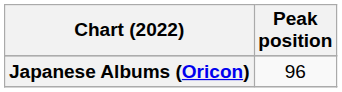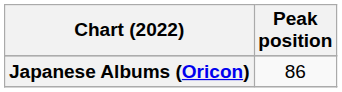 <table class="wikitable sortable plainrowheaders" style="text-align:center">
 <tr>
 <th scope="col">Chart (2022)</th>
 <th scope="col">Peak<br>position</th>
 </tr>
 <tr>
 </tr>
 <tr>
 </tr>
 <tr>
 </tr>
 <tr>
 </tr>
 <tr>
 </tr>
 <tr>
 </tr>
 <tr>
 </tr>
 <tr>
 </tr>
 <tr>
 </tr>
 <tr>
 <th scope="row">Japanese Albums (<a href='#'>Oricon</a>)</th>
-<td>96</td>
+<td>86</td>
 </tr>
 <tr>
 </tr>
 <tr>
 </tr>
 <tr>
 </tr>
 <tr>
 </tr>
 <tr>
 </tr>
 <tr>
 </tr>
 </table>
